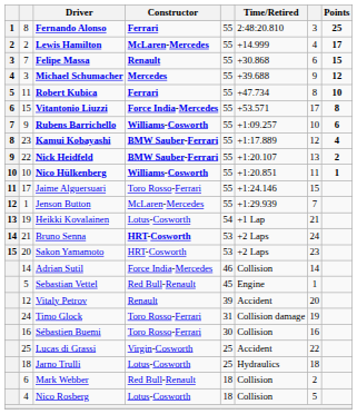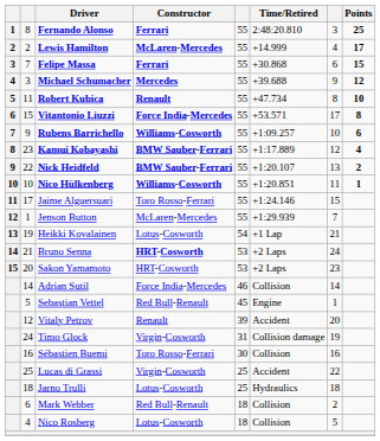 <table class="wikitable sortable" style="font-size: 85%">
 <tr>
 <th scope="col"></th>
 <th scope="col"></th>
 <th scope="col">Driver</th>
 <th scope="col">Constructor</th>
 <th scope="col" class="unsortable"></th>
 <th scope="col" class="unsortable">Time/Retired</th>
 <th scope="col"></th>
 <th scope="col">Points</th>
 </tr>
 <tr>
 <th scope="row">1</th>
 <td align="center">8</td>
 <td data-sort-value="ALO"> <strong><a href='#'>Fernando Alonso</a></strong></td>
 <td><strong><a href='#'>Ferrari</a></strong></td>
 <td>55</td>
 <td>2:48:20.810</td>
 <td align="center">3</td>
 <td align="center"><strong>25</strong></td>
 </tr>
 <tr>
 <th scope="row">2</th>
 <td align="center">2</td>
 <td data-sort-value="HAM"> <strong><a href='#'>Lewis Hamilton</a></strong></td>
 <td><strong><a href='#'>McLaren</a>-<a href='#'>Mercedes</a></strong></td>
 <td>55</td>
 <td>+14.999</td>
 <td align="center">4</td>
 <td align="center"><strong>17</strong></td>
 </tr>
 <tr>
 <th scope="row">3</th>
 <td align="center">7</td>
 <td data-sort-value="MAS"> <strong><a href='#'>Felipe Massa</a></strong></td>
-<td><strong><a href='#'>Renault</a></strong></td>
+<td><strong><a href='#'>Ferrari</a></strong></td>
 <td>55</td>
 <td>+30.868</td>
 <td align="center">6</td>
 <td align="center"><strong>15</strong></td>
 </tr>
 <tr>
 <th scope="row">4</th>
 <td align="center">3</td>
 <td data-sort-value="SCH"> <strong><a href='#'>Michael Schumacher</a></strong></td>
 <td><strong><a href='#'>Mercedes</a></strong></td>
 <td>55</td>
 <td>+39.688</td>
 <td align="center">9</td>
 <td align="center"><strong>12</strong></td>
 </tr>
 <tr>
 <th scope="row">5</th>
 <td align="center">11</td>
 <td data-sort-value="KUB"> <strong><a href='#'>Robert Kubica</a></strong></td>
-<td><strong><a href='#'>Ferrari</a></strong></td>
+<td><strong><a href='#'>Renault</a></strong></td>
 <td>55</td>
 <td>+47.734</td>
 <td align="center">8</td>
 <td align="center"><strong>10</strong></td>
 </tr>
 <tr>
 <th scope="row">6</th>
 <td align="center">15</td>
 <td data-sort-value="LIU"> <strong><a href='#'>Vitantonio Liuzzi</a></strong></td>
 <td><strong><a href='#'>Force India</a>-<a href='#'>Mercedes</a></strong></td>
 <td>55</td>
 <td>+53.571</td>
 <td align="center">17</td>
 <td align="center"><strong>8</strong></td>
 </tr>
 <tr>
 <th scope="row">7</th>
 <td align="center">9</td>
 <td data-sort-value="BAR"> <strong><a href='#'>Rubens Barrichello</a></strong></td>
 <td><strong><a href='#'>Williams</a>-<a href='#'>Cosworth</a></strong></td>
 <td>55</td>
 <td>+1:09.257</td>
 <td align="center">10</td>
 <td align="center"><strong>6</strong></td>
 </tr>
 <tr>
 <th scope="row">8</th>
 <td align="center">23</td>
 <td data-sort-value="KOB"> <strong><a href='#'>Kamui Kobayashi</a></strong></td>
 <td><strong><a href='#'>BMW Sauber</a>-<a href='#'>Ferrari</a></strong></td>
 <td>55</td>
 <td>+1:17.889</td>
 <td align="center">12</td>
 <td align="center"><strong>4</strong></td>
 </tr>
 <tr>
 <th scope="row">9</th>
 <td align="center">22</td>
 <td data-sort-value="HEI"> <strong><a href='#'>Nick Heidfeld</a></strong></td>
 <td><strong><a href='#'>BMW Sauber</a>-<a href='#'>Ferrari</a></strong></td>
 <td>55</td>
 <td>+1:20.107</td>
 <td align="center">13</td>
 <td align="center"><strong>2</strong></td>
 </tr>
 <tr>
 <th scope="row">10</th>
 <td align="center">10</td>
 <td data-sort-value="HUL"> <strong><a href='#'>Nico Hülkenberg</a></strong></td>
 <td><strong><a href='#'>Williams</a>-<a href='#'>Cosworth</a></strong></td>
 <td>55</td>
 <td>+1:20.851</td>
 <td align="center">11</td>
 <td align="center"><strong>1</strong></td>
 </tr>
 <tr>
 <th scope="row">11</th>
 <td align="center">17</td>
 <td data-sort-value="ALG"> <a href='#'>Jaime Alguersuari</a></td>
 <td><a href='#'>Toro Rosso</a>-<a href='#'>Ferrari</a></td>
 <td>55</td>
 <td>+1:24.146</td>
 <td align="center">15</td>
 <td></td>
 </tr>
 <tr>
 <th scope="row">12</th>
 <td align="center">1</td>
 <td data-sort-value="BUT"> <a href='#'>Jenson Button</a></td>
 <td><a href='#'>McLaren</a>-<a href='#'>Mercedes</a></td>
 <td>55</td>
 <td>+1:29.939</td>
 <td align="center">7</td>
 <td></td>
 </tr>
 <tr>
 <th scope="row">13</th>
 <td align="center">19</td>
 <td data-sort-value="KOV"> <a href='#'>Heikki Kovalainen</a></td>
 <td><a href='#'>Lotus</a>-<a href='#'>Cosworth</a></td>
 <td>54</td>
 <td>+1 Lap</td>
 <td align="center">21</td>
 <td></td>
 </tr>
 <tr>
 <th scope="row">14</th>
 <td align="center">21</td>
 <td data-sort-value="SEN"> <a href='#'>Bruno Senna</a></td>
 <td><strong><a href='#'>HRT</a>-<a href='#'>Cosworth</a></strong></td>
 <td>53</td>
 <td>+2 Laps</td>
 <td align="center">24</td>
 <td></td>
 </tr>
 <tr>
 <th scope="row">15</th>
 <td align="center">20</td>
 <td data-sort-value="YAM"> <a href='#'>Sakon Yamamoto</a></td>
 <td><a href='#'>HRT</a>-<a href='#'>Cosworth</a></td>
 <td>53</td>
 <td>+2 Laps</td>
 <td align="center">23</td>
 <td></td>
 </tr>
 <tr>
 <th scope="row" data-sort-value="16"></th>
 <td align="center">14</td>
 <td data-sort-value="SUT"> <a href='#'>Adrian Sutil</a></td>
 <td><a href='#'>Force India</a>-<a href='#'>Mercedes</a></td>
 <td>46</td>
 <td>Collision</td>
 <td align="center">14</td>
 <td></td>
 </tr>
 <tr>
 <th scope="row" data-sort-value="17"></th>
 <td align="center">5</td>
 <td data-sort-value="VET"> <a href='#'>Sebastian Vettel</a></td>
 <td><a href='#'>Red Bull</a>-<a href='#'>Renault</a></td>
 <td>45</td>
 <td>Engine</td>
 <td align="center">1</td>
 <td></td>
 </tr>
 <tr>
 <th scope="row" data-sort-value="18"></th>
 <td align="center">12</td>
 <td data-sort-value="PET"> <a href='#'>Vitaly Petrov</a></td>
 <td><a href='#'>Renault</a></td>
 <td>39</td>
 <td>Accident</td>
 <td align="center">20</td>
 <td></td>
 </tr>
 <tr>
 <th scope="row" data-sort-value="19"></th>
 <td align="center">24</td>
 <td data-sort-value="GLO"> <a href='#'>Timo Glock</a></td>
-<td><a href='#'>Toro Rosso</a>-<a href='#'>Ferrari</a></td>
+<td><a href='#'>Virgin</a>-<a href='#'>Cosworth</a></td>
 <td>31</td>
 <td>Collision damage</td>
 <td align="center">19</td>
 <td></td>
 </tr>
 <tr>
 <th scope="row" data-sort-value="20"></th>
 <td align="center">16</td>
 <td data-sort-value="BUE"> <a href='#'>Sébastien Buemi</a></td>
 <td><a href='#'>Toro Rosso</a>-<a href='#'>Ferrari</a></td>
 <td>30</td>
 <td>Collision</td>
 <td align="center">16</td>
 <td></td>
 </tr>
 <tr>
 <th scope="row" data-sort-value="21"></th>
 <td align="center">25</td>
 <td data-sort-value="DIG"> <a href='#'>Lucas di Grassi</a></td>
 <td><a href='#'>Virgin</a>-<a href='#'>Cosworth</a></td>
 <td>25</td>
 <td>Accident</td>
 <td align="center">22</td>
 <td></td>
 </tr>
 <tr>
 <th scope="row" data-sort-value="22"></th>
 <td align="center">18</td>
 <td data-sort-value="TRU"> <a href='#'>Jarno Trulli</a></td>
 <td><a href='#'>Lotus</a>-<a href='#'>Cosworth</a></td>
 <td>25</td>
 <td>Hydraulics</td>
 <td align="center">18</td>
 <td></td>
 </tr>
 <tr>
 <th scope="row" data-sort-value="23"></th>
 <td align="center">6</td>
 <td> <a href='#'>Mark Webber</a></td>
 <td data-sort-value="WEB"><a href='#'>Red Bull</a>-<a href='#'>Renault</a></td>
 <td>18</td>
 <td>Collision</td>
 <td align="center">2</td>
 <td></td>
 </tr>
 <tr>
 <th scope="row" data-sort-value="24"></th>
 <td align="center">4</td>
 <td data-sort-value="ROS"> <a href='#'>Nico Rosberg</a></td>
 <td><a href='#'>Lotus</a>-<a href='#'>Cosworth</a></td>
 <td>18</td>
 <td>Collision</td>
 <td align="center">5</td>
 <td></td>
 </tr>
 <tr>
 <th colspan="8"></th>
 </tr>
 <tr>
 </tr>
 </table>
